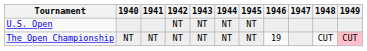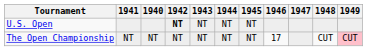 <table class="wikitable" style="font-size:95%;text-align:center;">
 <tr>
 <th>Tournament</th>
+<th>1941</th>
 <th>1940</th>
-<th>1941</th>
 <th>1942</th>
 <th>1943</th>
 <th>1944</th>
 <th>1945</th>
 <th>1946</th>
 <th>1947</th>
 <th>1948</th>
 <th>1949</th>
 </tr>
 <tr>
 <td align=left><a href='#'>U.S. Open</a></td>
 <td style="background:#eeeeee;"></td>
 <td style="background:#eeeeee;"></td>
-<td style="background:#eeeeee;">NT</td>
+<td style="background:#eeeeee;"><strong>NT</strong></td>
 <td style="background:#eeeeee;">NT</td>
 <td style="background:#eeeeee;">NT</td>
 <td style="background:#eeeeee;">NT</td>
 <td style="background:#eeeeee;"></td>
 <td style="background:#eeeeee;"></td>
 <td style="background:#eeeeee;"></td>
 <td style="background:#eeeeee;"></td>
 </tr>
 <tr>
 <td align=left><a href='#'>The Open Championship</a></td>
 <td style="background:#eeeeee;">NT</td>
 <td style="background:#eeeeee;">NT</td>
 <td style="background:#eeeeee;">NT</td>
 <td style="background:#eeeeee;">NT</td>
 <td style="background:#eeeeee;">NT</td>
 <td style="background:#eeeeee;">NT</td>
-<td>19</td>
+<td>17</td>
 <td style="background:#eeeeee;"></td>
 <td>CUT</td>
 <td style="background: pink;">CUT</td>
 </tr>
 </table>
